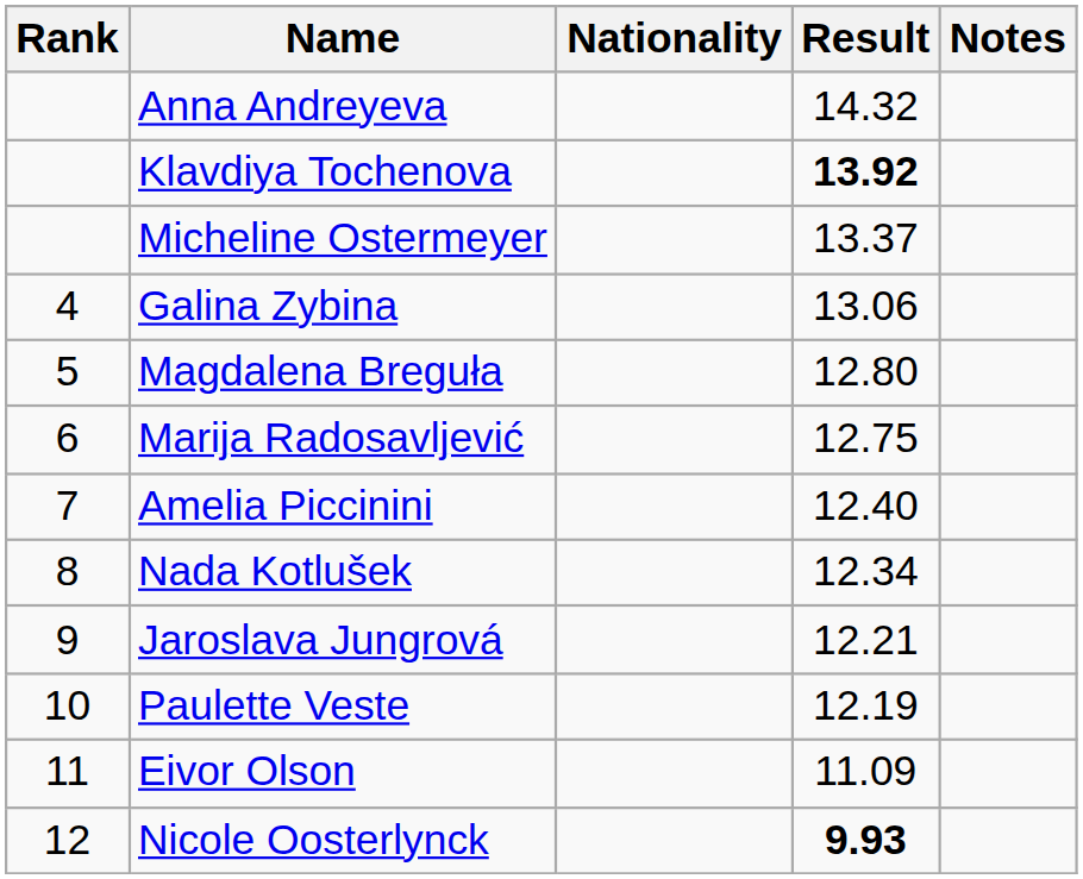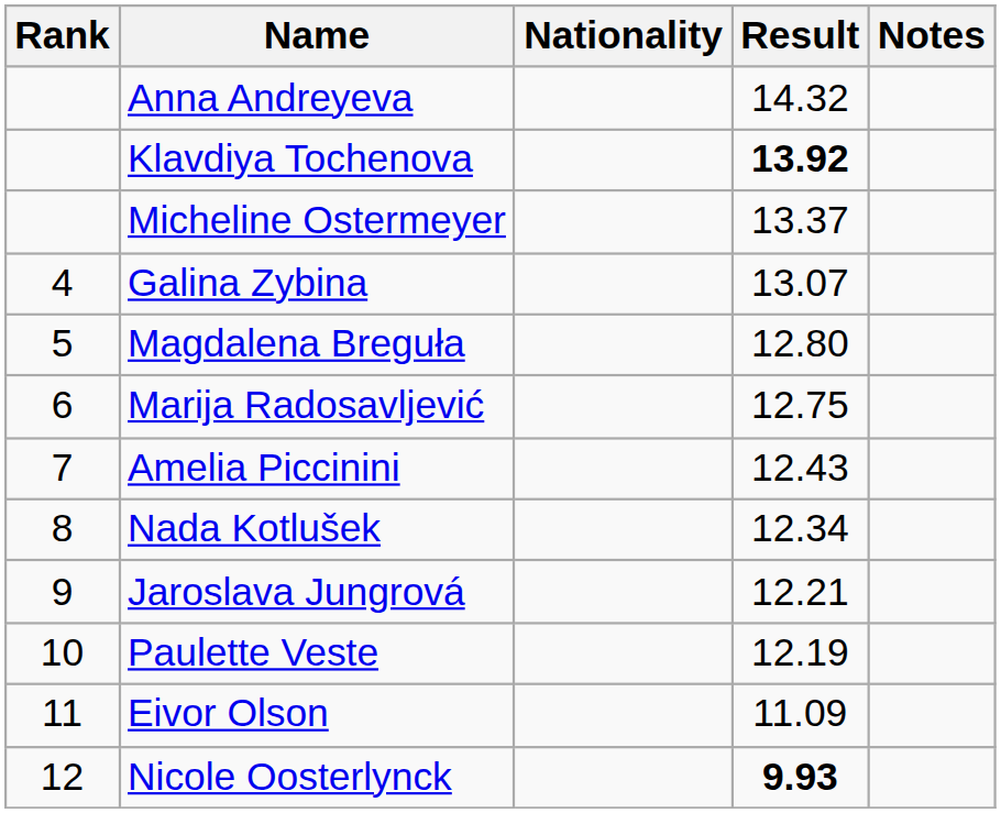 <table class="wikitable sortable" style="text-align:center">
 <tr>
 <th>Rank</th>
 <th>Name</th>
 <th>Nationality</th>
 <th>Result</th>
 <th>Notes</th>
 </tr>
 <tr>
 <td></td>
 <td align=left><a href='#'>Anna Andreyeva</a></td>
 <td align=left></td>
 <td>14.32</td>
 <td></td>
 </tr>
 <tr>
 <td></td>
 <td align=left><a href='#'>Klavdiya Tochenova</a></td>
 <td align=left></td>
 <td><strong>13.92</strong></td>
 <td></td>
 </tr>
 <tr>
 <td></td>
 <td align=left><a href='#'>Micheline Ostermeyer</a></td>
 <td align=left></td>
 <td>13.37</td>
 <td></td>
 </tr>
 <tr>
 <td>4</td>
 <td align=left><a href='#'>Galina Zybina</a></td>
 <td align=left></td>
-<td>13.06</td>
+<td>13.07</td>
 <td></td>
 </tr>
 <tr>
 <td>5</td>
 <td align=left><a href='#'>Magdalena Breguła</a></td>
 <td align=left></td>
 <td>12.80</td>
 <td></td>
 </tr>
 <tr>
 <td>6</td>
 <td align=left><a href='#'>Marija Radosavljević</a></td>
 <td align=left></td>
 <td>12.75</td>
 <td></td>
 </tr>
 <tr>
 <td>7</td>
 <td align=left><a href='#'>Amelia Piccinini</a></td>
 <td align=left></td>
-<td>12.40</td>
+<td>12.43</td>
 <td></td>
 </tr>
 <tr>
 <td>8</td>
 <td align=left><a href='#'>Nada Kotlušek</a></td>
 <td align=left></td>
 <td>12.34</td>
 <td></td>
 </tr>
 <tr>
 <td>9</td>
 <td align=left><a href='#'>Jaroslava Jungrová</a></td>
 <td align=left></td>
 <td>12.21</td>
 <td></td>
 </tr>
 <tr>
 <td>10</td>
 <td align=left><a href='#'>Paulette Veste</a></td>
 <td align=left></td>
 <td>12.19</td>
 <td></td>
 </tr>
 <tr>
 <td>11</td>
 <td align=left><a href='#'>Eivor Olson</a></td>
 <td align=left></td>
 <td>11.09</td>
 <td></td>
 </tr>
 <tr>
 <td>12</td>
 <td align=left><a href='#'>Nicole Oosterlynck</a></td>
 <td align=left></td>
 <td><strong>9.93</strong></td>
 <td></td>
 </tr>
 </table>
